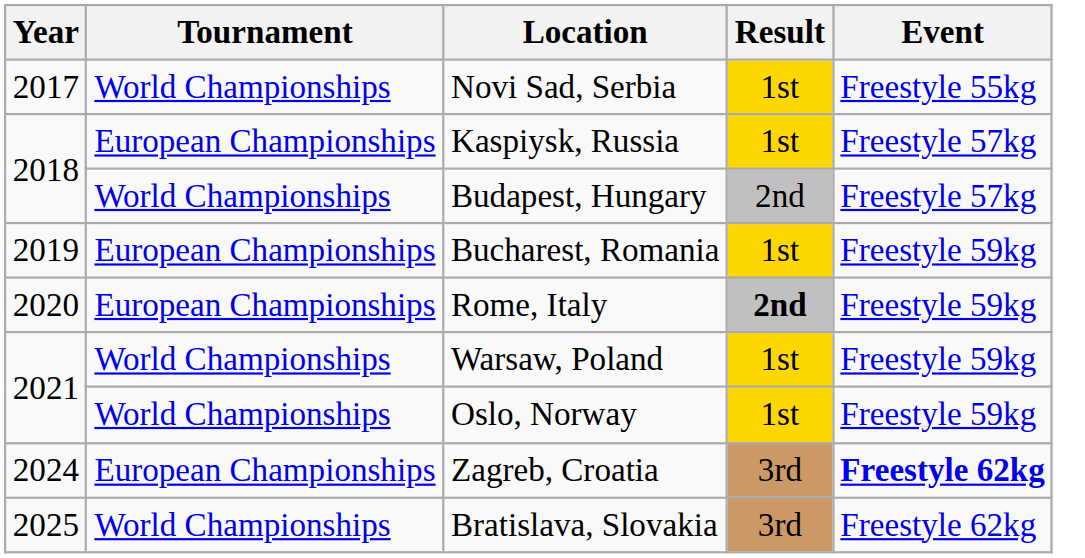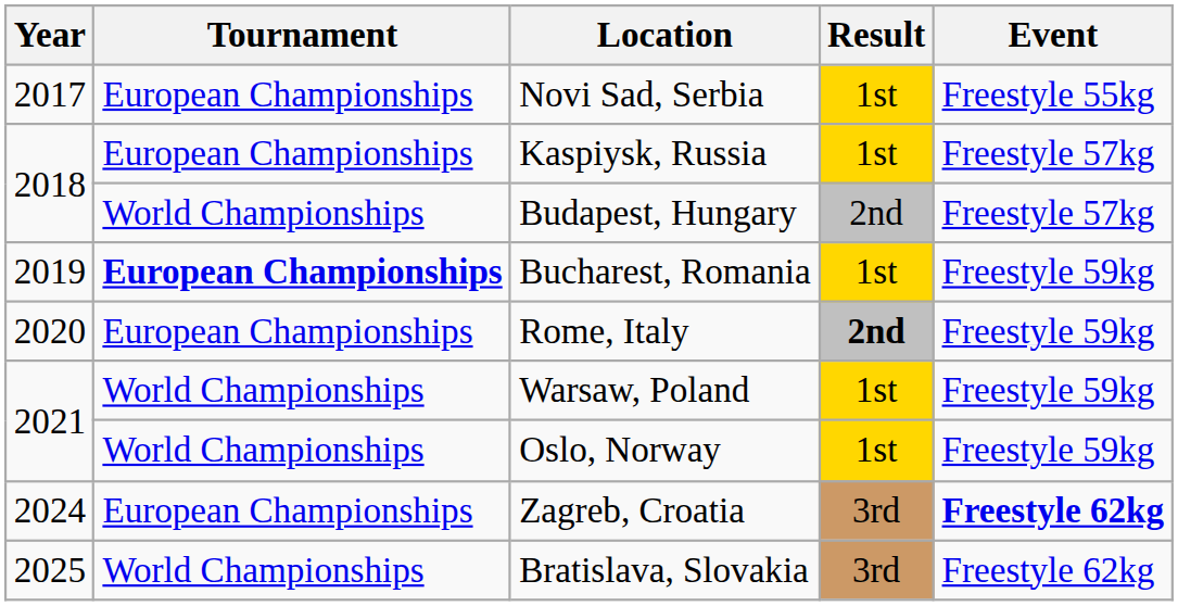 <table class="wikitable" style="font-size: 95%;">
 <tr>
 <th>Year</th>
 <th>Tournament</th>
 <th>Location</th>
 <th>Result</th>
 <th>Event</th>
 </tr>
 <tr>
 <td>2017</td>
-<td><a href='#'>World Championships</a></td>
+<td><a href='#'>European Championships</a></td>
 <td>Novi Sad, Serbia</td>
 <td align="center" bgcolor="gold">1st</td>
 <td><a href='#'>Freestyle 55kg</a></td>
 </tr>
 <tr>
 <td rowspan=2>2018</td>
 <td><a href='#'>European Championships</a></td>
 <td>Kaspiysk, Russia</td>
 <td align="center" bgcolor="gold">1st</td>
 <td><a href='#'>Freestyle 57kg</a></td>
 </tr>
 <tr>
 <td><a href='#'>World Championships</a></td>
 <td>Budapest, Hungary</td>
 <td align="center" bgcolor="silver">2nd</td>
 <td><a href='#'>Freestyle 57kg</a></td>
 </tr>
 <tr>
 <td>2019</td>
-<td><a href='#'>European Championships</a></td>
+<td><strong><a href='#'>European Championships</a></strong></td>
 <td>Bucharest, Romania</td>
 <td align="center" bgcolor="gold">1st</td>
 <td><a href='#'>Freestyle 59kg</a></td>
 </tr>
 <tr>
 <td>2020</td>
 <td><a href='#'>European Championships</a></td>
 <td>Rome, Italy</td>
 <td align="center" bgcolor="silver"><strong>2nd</strong></td>
 <td><a href='#'>Freestyle 59kg</a></td>
 </tr>
 <tr>
 <td rowspan=2>2021</td>
 <td><a href='#'>World Championships</a></td>
 <td>Warsaw, Poland</td>
 <td align="center" bgcolor="gold">1st</td>
 <td><a href='#'>Freestyle 59kg</a></td>
 </tr>
 <tr>
 <td><a href='#'>World Championships</a></td>
 <td>Oslo, Norway</td>
 <td align="center" bgcolor="gold">1st</td>
 <td><a href='#'>Freestyle 59kg</a></td>
 </tr>
 <tr>
 <td>2024</td>
 <td><a href='#'>European Championships</a></td>
 <td>Zagreb, Croatia</td>
 <td align="center" bgcolor="cc9966">3rd</td>
 <td><strong><a href='#'>Freestyle 62kg</a></strong></td>
 </tr>
 <tr>
 <td>2025</td>
 <td><a href='#'>World Championships</a></td>
 <td>Bratislava, Slovakia</td>
 <td align="center" bgcolor="cc9966">3rd</td>
 <td><a href='#'>Freestyle 62kg</a></td>
 </tr>
 </table>
